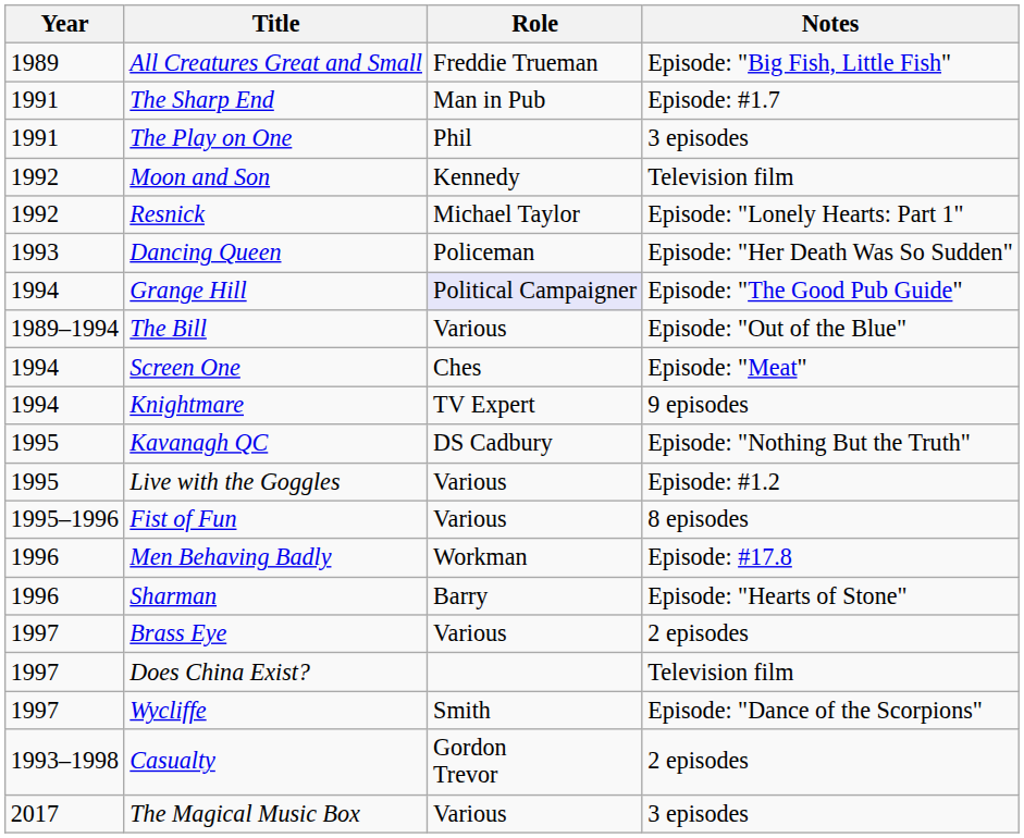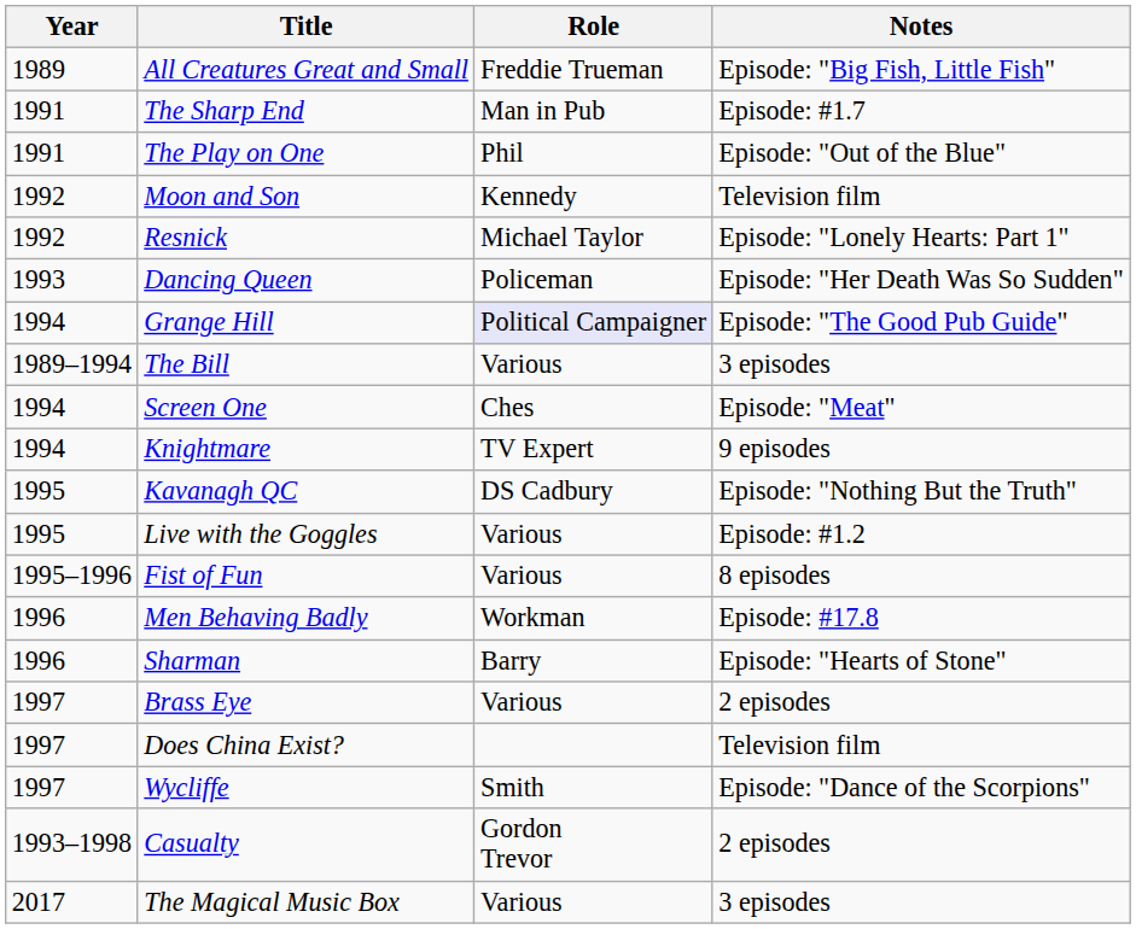 <table class="wikitable sortable">
 <tr>
 <th>Year</th>
 <th>Title</th>
 <th>Role</th>
 <th class="unsortable">Notes</th>
 </tr>
 <tr>
 <td>1989</td>
 <td><em><a href='#'>All Creatures Great and Small</a></em></td>
 <td>Freddie Trueman</td>
 <td>Episode: "<a href='#'>Big Fish, Little Fish</a>"</td>
 </tr>
 <tr>
 <td>1991</td>
 <td><em><a href='#'>The Sharp End</a></em></td>
 <td>Man in Pub</td>
 <td>Episode: #1.7</td>
 </tr>
 <tr>
 <td>1991</td>
 <td><em><a href='#'>The Play on One</a></em></td>
 <td>Phil</td>
-<td>3 episodes</td>
+<td>Episode: "Out of the Blue"</td>
 </tr>
 <tr>
 <td>1992</td>
 <td><em><a href='#'>Moon and Son</a></em></td>
 <td>Kennedy</td>
 <td>Television film</td>
 </tr>
 <tr>
 <td>1992</td>
 <td><em><a href='#'>Resnick</a></em></td>
 <td>Michael Taylor</td>
 <td>Episode: "Lonely Hearts: Part 1"</td>
 </tr>
 <tr>
 <td>1993</td>
 <td><em><a href='#'>Dancing Queen</a></em></td>
 <td>Policeman</td>
 <td>Episode: "Her Death Was So Sudden"</td>
 </tr>
 <tr>
 <td>1994</td>
 <td><em><a href='#'>Grange Hill</a></em></td>
 <td style="background: lavender;">Political Campaigner</td>
 <td>Episode: "<a href='#'>The Good Pub Guide</a>"</td>
 </tr>
 <tr>
 <td>1989–1994</td>
 <td><em><a href='#'>The Bill</a></em></td>
 <td>Various</td>
-<td>Episode: "Out of the Blue"</td>
+<td>3 episodes</td>
 </tr>
 <tr>
 <td>1994</td>
 <td><em><a href='#'>Screen One</a></em></td>
 <td>Ches</td>
 <td>Episode: "<a href='#'>Meat</a>"</td>
 </tr>
 <tr>
 <td>1994</td>
 <td><em><a href='#'>Knightmare</a></em></td>
 <td>TV Expert</td>
 <td>9 episodes</td>
 </tr>
 <tr>
 <td>1995</td>
 <td><em><a href='#'>Kavanagh QC</a></em></td>
 <td>DS Cadbury</td>
 <td>Episode: "Nothing But the Truth"</td>
 </tr>
 <tr>
 <td>1995</td>
 <td><em>Live with the Goggles</em></td>
 <td>Various</td>
 <td>Episode: #1.2</td>
 </tr>
 <tr>
 <td>1995–1996</td>
 <td><em><a href='#'>Fist of Fun</a></em></td>
 <td>Various</td>
 <td>8 episodes</td>
 </tr>
 <tr>
 <td>1996</td>
 <td><em><a href='#'>Men Behaving Badly</a></em></td>
 <td>Workman</td>
 <td>Episode: <a href='#'>#17.8</a></td>
 </tr>
 <tr>
 <td>1996</td>
 <td><em><a href='#'>Sharman</a></em></td>
 <td>Barry</td>
 <td>Episode: "Hearts of Stone"</td>
 </tr>
 <tr>
 <td>1997</td>
 <td><em><a href='#'>Brass Eye</a></em></td>
 <td>Various</td>
 <td>2 episodes</td>
 </tr>
 <tr>
 <td>1997</td>
 <td><em>Does China Exist?</em></td>
 <td></td>
 <td>Television film</td>
 </tr>
 <tr>
 <td>1997</td>
 <td><em><a href='#'>Wycliffe</a></em></td>
 <td>Smith</td>
 <td>Episode: "Dance of the Scorpions"</td>
 </tr>
 <tr>
 <td>1993–1998</td>
 <td><em><a href='#'>Casualty</a></em></td>
 <td>Gordon<br>Trevor</td>
 <td>2 episodes</td>
 </tr>
 <tr>
 <td>2017</td>
 <td><em>The Magical Music Box</em></td>
 <td>Various</td>
 <td>3 episodes</td>
 </tr>
 </table>
